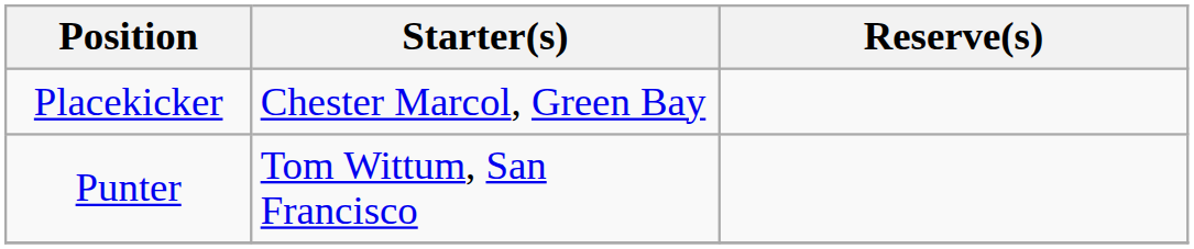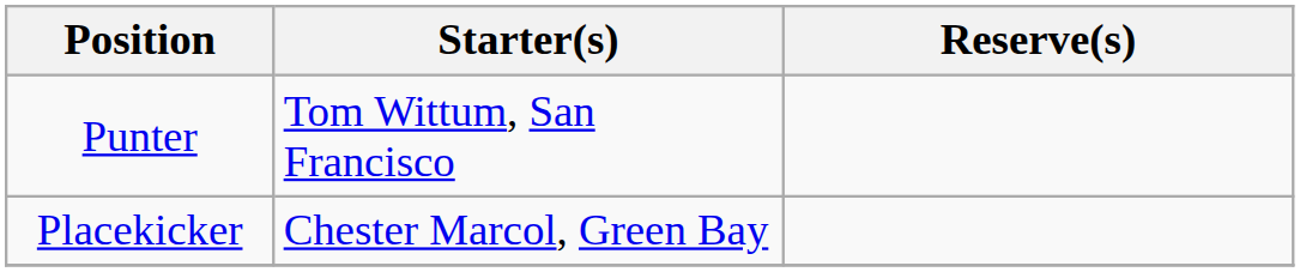 <table class="wikitable" width=75%>
 <tr>
 <th width=10%>Position</th>
 <th width=30%>Starter(s)</th>
 <th width=30%>Reserve(s)</th>
 </tr>
 <tr>
+<td align=center><a href='#'>Punter</a></td>
+<td> <a href='#'>Tom Wittum</a>, <a href='#'>San Francisco</a></td>
+<td></td>
+</tr>
+<tr>
 <td align=center><a href='#'>Placekicker</a></td>
 <td> <a href='#'>Chester Marcol</a>, <a href='#'>Green Bay</a></td>
 <td></td>
 </tr>
 <tr>
-<td align=center><a href='#'>Punter</a></td>
-<td> <a href='#'>Tom Wittum</a>, <a href='#'>San Francisco</a></td>
-<td></td>
-</tr>
-<tr>
 </tr>
 </table>
